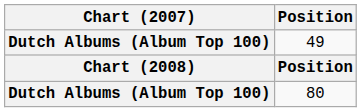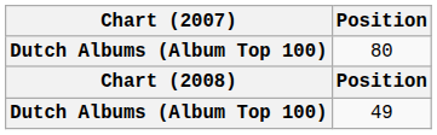 <table class="wikitable plainrowheaders" style="text-align:center">
 <tr>
 <th scope="col">Chart (2007)</th>
 <th scope="col">Position</th>
 </tr>
 <tr>
 <th scope="row">Dutch Albums (Album Top 100)</th>
-<td>49</td>
+<td>80</td>
 </tr>
 <tr>
 <th scope="col">Chart (2008)</th>
 <th scope="col">Position</th>
 </tr>
 <tr>
 <th scope="row">Dutch Albums (Album Top 100)</th>
-<td>80</td>
+<td>49</td>
 </tr>
 </table>
